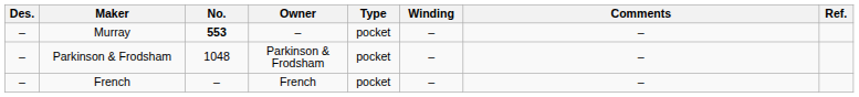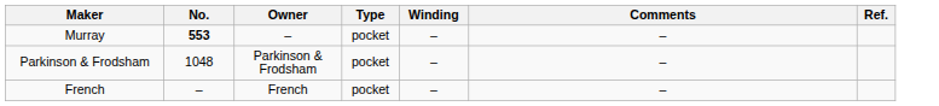 <table class=wikitable style="text-align:center;">
 <tr>
-<th scope="col" style="width:2.5em;">Des.</th>
 <th scope="col" style="width:12em;">Maker</th>
 <th scope="col" style="width:5em;">No.</th>
 <th scope="col" style="width:8em;">Owner</th>
 <th scope="col" style="width:4em;">Type</th>
 <th scope="col" style="width:5em;">Winding</th>
 <th scope="col" style="width:30em;">Comments</th>
 <th scope="col" style="width:2.5em;">Ref.</th>
 </tr>
 <tr>
-<td>–</td>
 <td>Murray</td>
 <td><strong>553</strong></td>
 <td>–</td>
 <td>pocket</td>
 <td>–</td>
 <td>–</td>
 <td></td>
 </tr>
 <tr>
-<td>–</td>
 <td>Parkinson & Frodsham</td>
 <td>1048</td>
 <td>Parkinson & Frodsham</td>
 <td>pocket</td>
 <td>–</td>
 <td>–</td>
 <td></td>
 </tr>
 <tr>
-<td>–</td>
 <td>French</td>
 <td>–</td>
 <td>French</td>
 <td>pocket</td>
 <td>–</td>
 <td>–</td>
 <td></td>
 </tr>
 </table>
